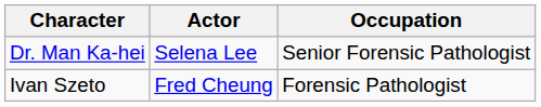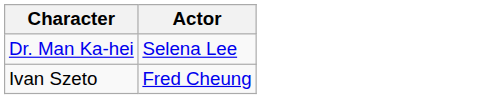 <table class="wikitable">
 <tr style="background:#e0e0e0;">
 <th>Character</th>
 <th>Actor</th>
-<th>Occupation</th>
 </tr>
 <tr style="background:#f9f9f9;">
 <td><a href='#'>Dr. Man Ka-hei</a></td>
 <td><a href='#'>Selena Lee</a></td>
-<td>Senior Forensic Pathologist</td>
 </tr>
 <tr style="background:#f9f9f9;">
 <td>Ivan Szeto</td>
 <td><a href='#'>Fred Cheung</a></td>
-<td>Forensic Pathologist</td>
 </tr>
 </table>
